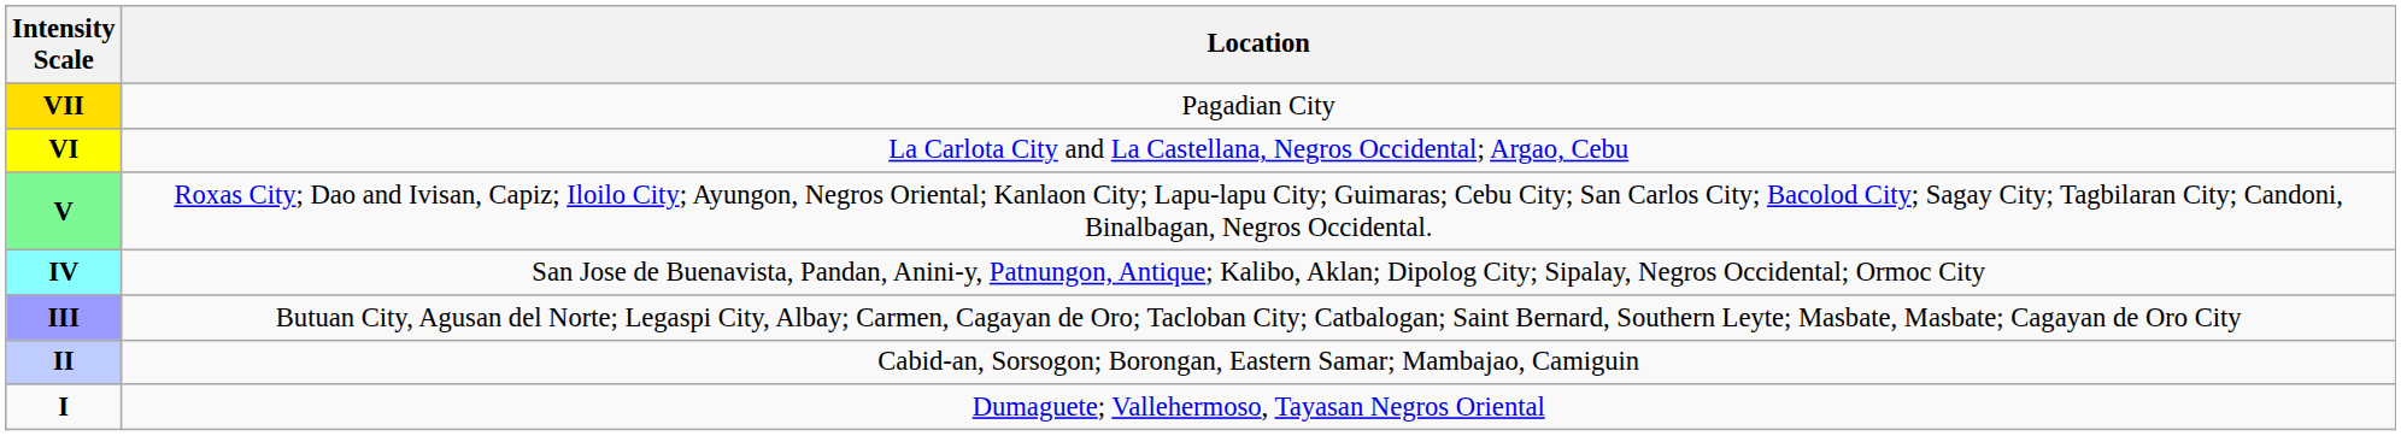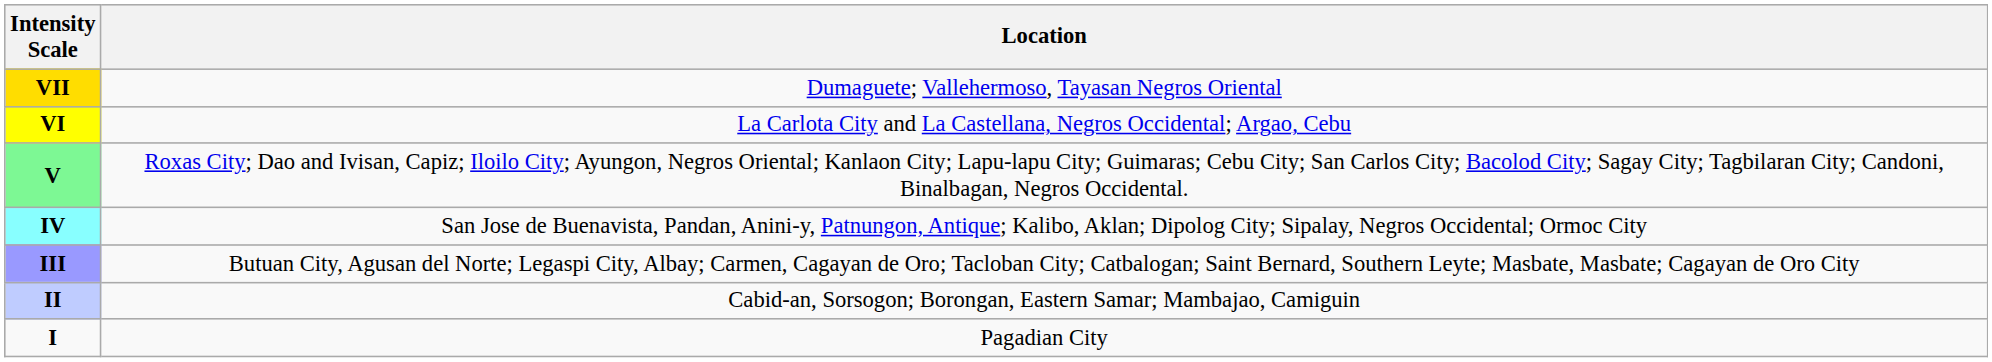 <table class="wikitable" style="margin-left: auto; margin-right: auto; text-align:center; font-size:90%;">
 <tr>
 <th>Intensity<br>Scale</th>
 <th>Location</th>
 </tr>
 <tr>
 <th style="background-color: #fd0;"><strong>VII</strong></th>
-<td>Pagadian City</td>
+<td><a href='#'>Dumaguete</a>; <a href='#'>Vallehermoso</a>, <a href='#'>Tayasan Negros Oriental</a></td>
 </tr>
 <tr>
 <th style="background-color: #ff0;"><strong>VI</strong></th>
 <td><a href='#'>La Carlota City</a> and <a href='#'>La Castellana, Negros Occidental</a>; <a href='#'>Argao, Cebu</a></td>
 </tr>
 <tr>
 <td style="background-color: #7df894;"><strong>V</strong></td>
 <td><a href='#'>Roxas City</a>; Dao and Ivisan, Capiz; <a href='#'>Iloilo City</a>; Ayungon, Negros Oriental; Kanlaon City; Lapu-lapu City; Guimaras; Cebu City; San Carlos City; <a href='#'>Bacolod City</a>; Sagay City; Tagbilaran City; Candoni, Binalbagan, Negros Occidental.</td>
 </tr>
 <tr>
 <th style="background-color: #8ff;"><strong>IV</strong></th>
 <td>San Jose de Buenavista, Pandan, Anini-y, <a href='#'>Patnungon, Antique</a>; Kalibo, Aklan; Dipolog City; Sipalay, Negros Occidental; Ormoc City</td>
 </tr>
 <tr>
 <th style="background-color: #99f;"><strong>III</strong></th>
 <td>Butuan City, Agusan del Norte; Legaspi City, Albay; Carmen, Cagayan de Oro; Tacloban City; Catbalogan; Saint Bernard, Southern Leyte; Masbate, Masbate; Cagayan de Oro City</td>
 </tr>
 <tr>
 <th style="background-color: #bfccff;"><strong>II</strong></th>
 <td>Cabid-an, Sorsogon; Borongan, Eastern Samar; Mambajao, Camiguin</td>
 </tr>
 <tr>
 <td><strong>I</strong></td>
-<td><a href='#'>Dumaguete</a>; <a href='#'>Vallehermoso</a>, <a href='#'>Tayasan Negros Oriental</a></td>
+<td>Pagadian City</td>
 </tr>
 </table>
